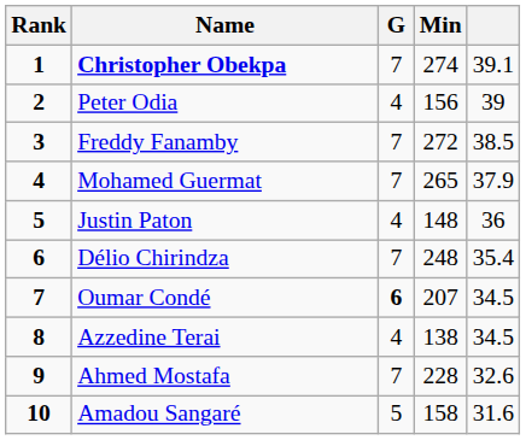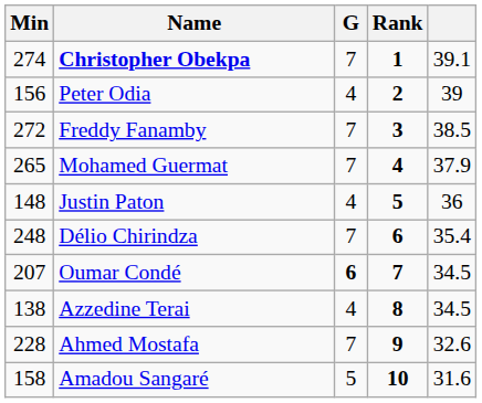 <table class="wikitable" style="text-align:center; font-size:90%;">
 <tr>
-<th width=10px>Rank</th>
+<th width=10px>Min</th>
 <th width=180px>Name</th>
 <th width=15px>G</th>
-<th width=10px>Min</th>
+<th width=10px>Rank</th>
 <th width=10px></th>
 </tr>
 <tr>
-<td><strong>1</strong></td>
+<td>274</td>
 <td align=left> <strong><a href='#'>Christopher Obekpa</a></strong></td>
 <td>7</td>
-<td>274</td>
+<td><strong>1</strong></td>
 <td>39.1</td>
 </tr>
 <tr>
-<td><strong>2</strong></td>
+<td>156</td>
 <td align=left> <a href='#'>Peter Odia</a></td>
 <td>4</td>
-<td>156</td>
+<td><strong>2</strong></td>
 <td>39</td>
 </tr>
 <tr>
-<td><strong>3</strong></td>
+<td>272</td>
 <td align=left> <a href='#'>Freddy Fanamby</a></td>
 <td>7</td>
-<td>272</td>
+<td><strong>3</strong></td>
 <td>38.5</td>
 </tr>
 <tr>
-<td><strong>4</strong></td>
+<td>265</td>
 <td align=left> <a href='#'>Mohamed Guermat</a></td>
 <td>7</td>
-<td>265</td>
+<td><strong>4</strong></td>
 <td>37.9</td>
 </tr>
 <tr>
-<td><strong>5</strong></td>
+<td>148</td>
 <td align=left> <a href='#'>Justin Paton</a></td>
 <td>4</td>
-<td>148</td>
+<td><strong>5</strong></td>
 <td>36</td>
 </tr>
 <tr>
-<td><strong>6</strong></td>
+<td>248</td>
 <td align=left> <a href='#'>Délio Chirindza</a></td>
 <td>7</td>
-<td>248</td>
+<td><strong>6</strong></td>
 <td>35.4</td>
 </tr>
 <tr>
-<td><strong>7</strong></td>
+<td>207</td>
 <td align=left> <a href='#'>Oumar Condé</a></td>
 <td><strong>6</strong></td>
-<td>207</td>
+<td><strong>7</strong></td>
 <td>34.5</td>
 </tr>
 <tr>
-<td><strong>8</strong></td>
+<td>138</td>
 <td align=left> <a href='#'>Azzedine Terai</a></td>
 <td>4</td>
-<td>138</td>
+<td><strong>8</strong></td>
 <td>34.5</td>
 </tr>
 <tr>
-<td><strong>9</strong></td>
+<td>228</td>
 <td align=left> <a href='#'>Ahmed Mostafa</a></td>
 <td>7</td>
-<td>228</td>
+<td><strong>9</strong></td>
 <td>32.6</td>
 </tr>
 <tr>
-<td><strong>10</strong></td>
+<td>158</td>
 <td align=left> <a href='#'>Amadou Sangaré</a></td>
 <td>5</td>
-<td>158</td>
+<td><strong>10</strong></td>
 <td>31.6</td>
 </tr>
 </table>
